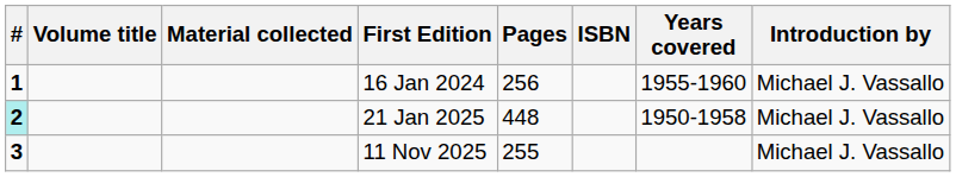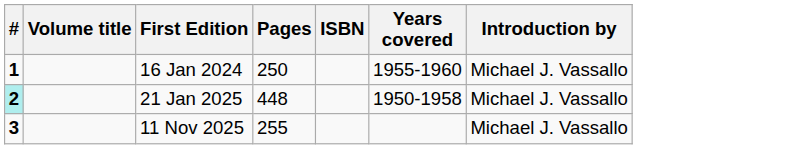 <table class="wikitable sortable" style="margin-right:0">
 <tr>
 <th>#</th>
 <th>Volume title</th>
-<th class="unsortable">Material collected</th>
 <th>First Edition</th>
 <th>Pages</th>
 <th class="unsortable">ISBN</th>
 <th>Years<br> covered</th>
 <th>Introduction by</th>
 </tr>
 <tr>
 <td><strong>1</strong></td>
 <td></td>
-<td></td>
 <td>16 Jan 2024</td>
-<td>256</td>
+<td>250</td>
 <td class="nowrap"></td>
 <td>1955-1960</td>
 <td>Michael J. Vassallo</td>
 </tr>
 <tr>
 <td style="background: paleturquoise;"><strong>2</strong></td>
-<td></td>
 <td></td>
 <td>21 Jan 2025</td>
 <td>448</td>
 <td class="nowrap"></td>
 <td>1950-1958</td>
 <td>Michael J. Vassallo</td>
 </tr>
 <tr>
 <td><strong>3</strong></td>
 <td></td>
-<td></td>
 <td>11 Nov 2025</td>
 <td>255</td>
 <td class="nowrap"></td>
 <td></td>
 <td>Michael J. Vassallo</td>
 </tr>
 </table>
